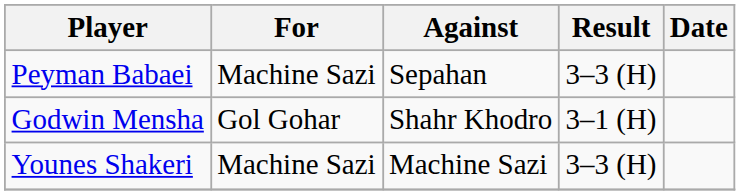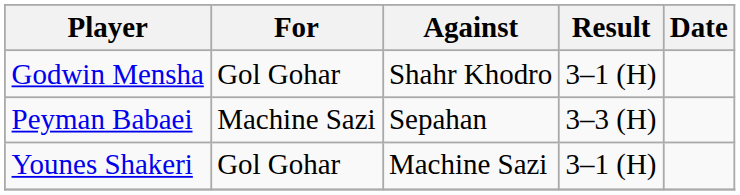 <table class="wikitable sortable">
 <tr>
 <th>Player</th>
 <th>For</th>
 <th>Against</th>
 <th align=center>Result</th>
 <th>Date</th>
 </tr>
 <tr>
+<td> <a href='#'>Godwin Mensha</a></td>
+<td>Gol Gohar</td>
+<td>Shahr Khodro</td>
+<td align=center>3–1 (H)</td>
+<td></td>
+</tr>
+<tr>
 <td> <a href='#'>Peyman Babaei</a></td>
 <td>Machine Sazi</td>
 <td>Sepahan</td>
 <td align=center>3–3 (H)</td>
 <td></td>
 </tr>
 <tr>
-<td> <a href='#'>Godwin Mensha</a></td>
+<td> <a href='#'>Younes Shakeri</a></td>
 <td>Gol Gohar</td>
-<td>Shahr Khodro</td>
+<td>Machine Sazi</td>
 <td align=center>3–1 (H)</td>
-<td></td>
-</tr>
-<tr>
-<td> <a href='#'>Younes Shakeri</a></td>
-<td>Machine Sazi</td>
-<td>Machine Sazi</td>
-<td align=center>3–3 (H)</td>
 <td></td>
 </tr>
 <tr>
 </tr>
 </table>
